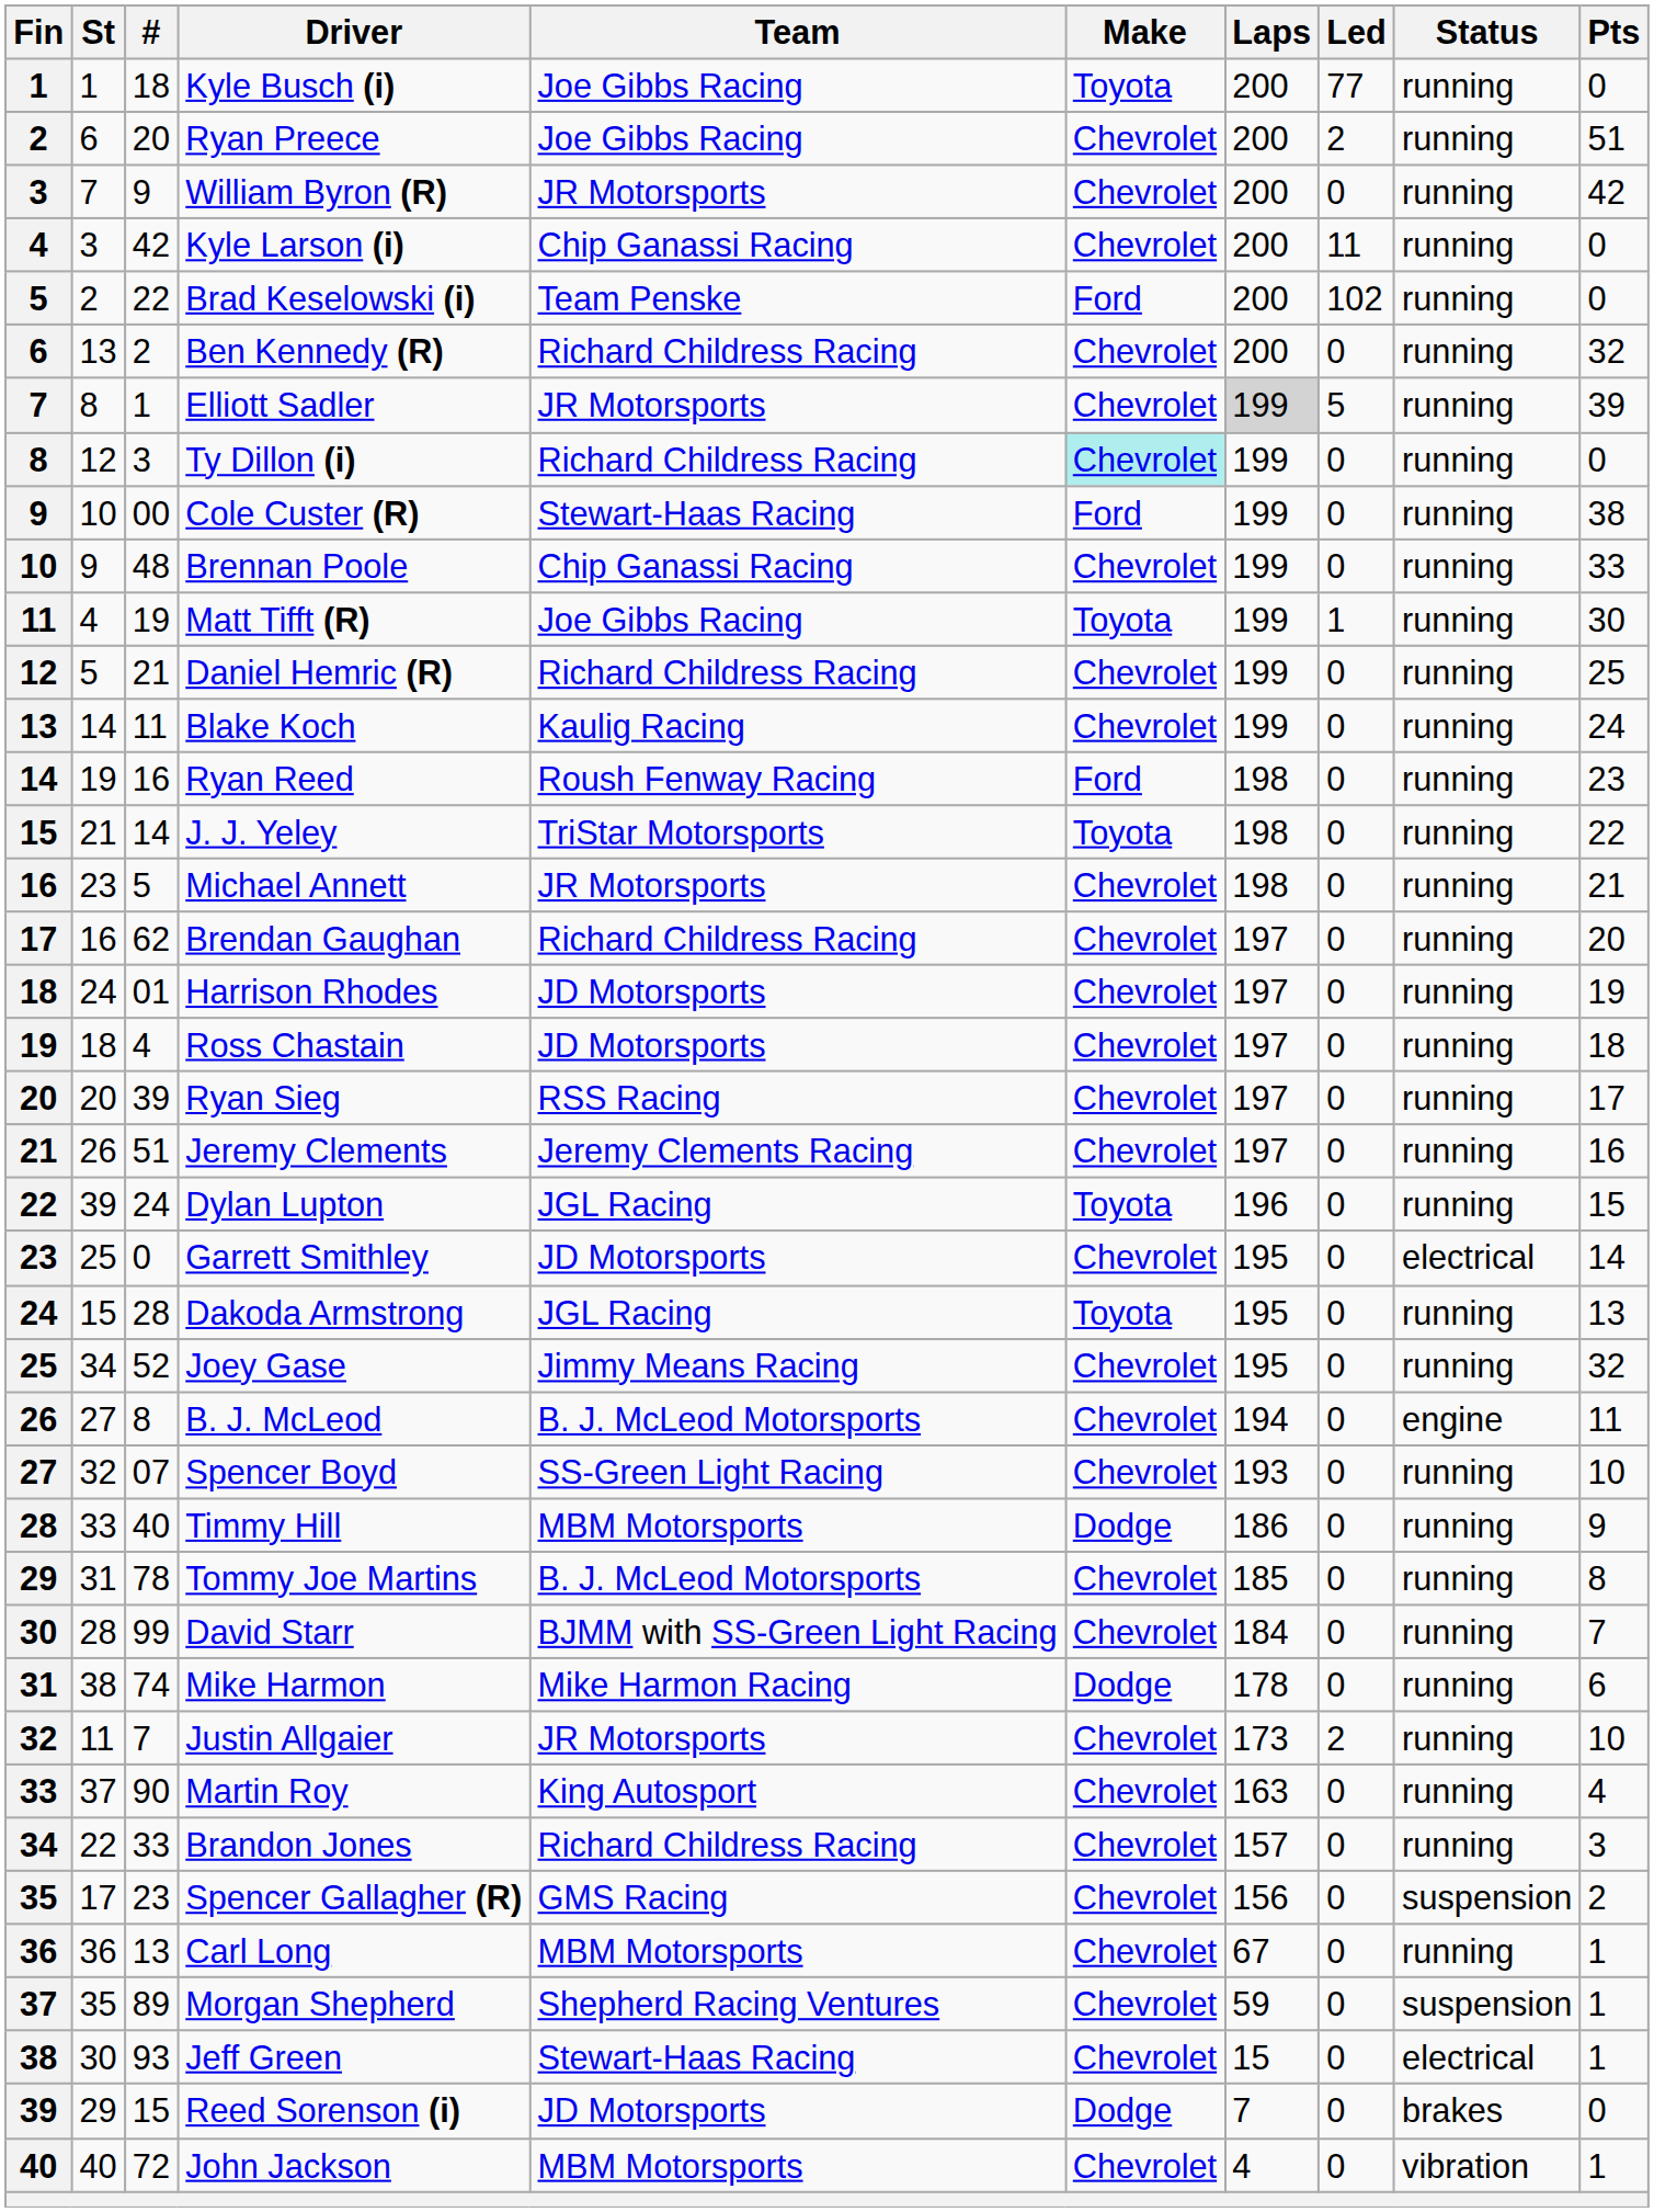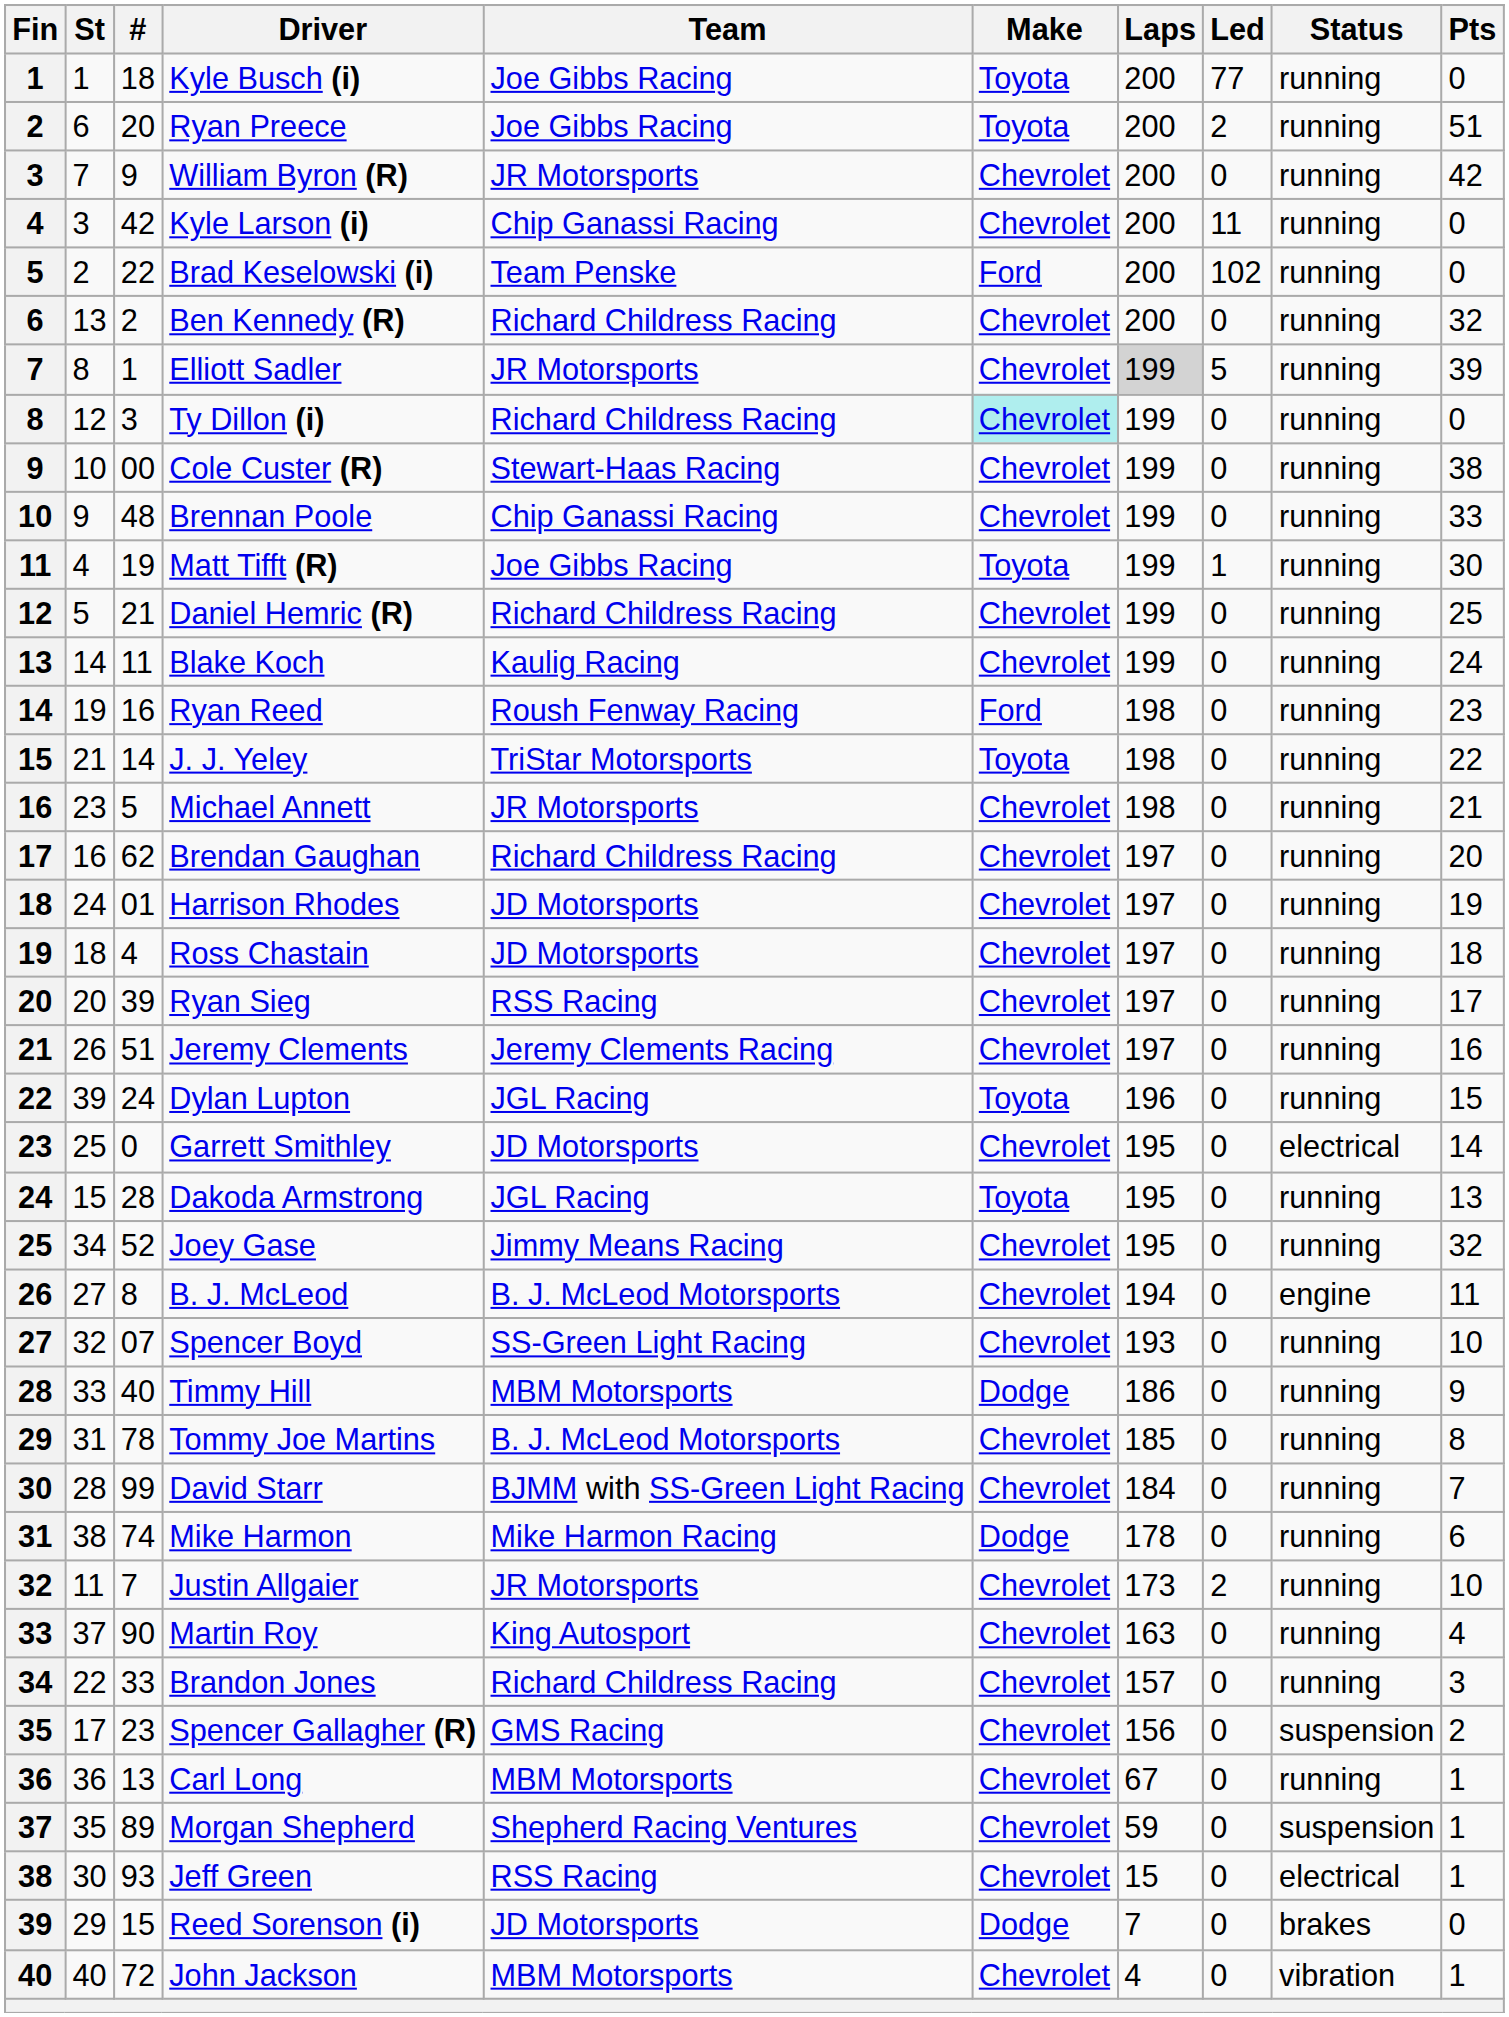 <table class="wikitable" style="font-size:95%">
 <tr>
 <th>Fin</th>
 <th>St</th>
 <th>#</th>
 <th>Driver</th>
 <th>Team</th>
 <th>Make</th>
 <th>Laps</th>
 <th>Led</th>
 <th>Status</th>
 <th>Pts</th>
 </tr>
 <tr>
 <th>1</th>
 <td>1</td>
 <td>18</td>
 <td><a href='#'>Kyle Busch</a> <strong>(i)</strong></td>
 <td><a href='#'>Joe Gibbs Racing</a></td>
 <td><a href='#'>Toyota</a></td>
 <td>200</td>
 <td>77</td>
 <td>running</td>
 <td>0</td>
 </tr>
 <tr>
 <th>2</th>
 <td>6</td>
 <td>20</td>
 <td><a href='#'>Ryan Preece</a></td>
 <td><a href='#'>Joe Gibbs Racing</a></td>
-<td><a href='#'>Chevrolet</a></td>
+<td><a href='#'>Toyota</a></td>
 <td>200</td>
 <td>2</td>
 <td>running</td>
 <td>51</td>
 </tr>
 <tr>
 <th>3</th>
 <td>7</td>
 <td>9</td>
 <td><a href='#'>William Byron</a> <strong>(R)</strong></td>
 <td><a href='#'>JR Motorsports</a></td>
 <td><a href='#'>Chevrolet</a></td>
 <td>200</td>
 <td>0</td>
 <td>running</td>
 <td>42</td>
 </tr>
 <tr>
 <th>4</th>
 <td>3</td>
 <td>42</td>
 <td><a href='#'>Kyle Larson</a> <strong>(i)</strong></td>
 <td><a href='#'>Chip Ganassi Racing</a></td>
 <td><a href='#'>Chevrolet</a></td>
 <td>200</td>
 <td>11</td>
 <td>running</td>
 <td>0</td>
 </tr>
 <tr>
 <th>5</th>
 <td>2</td>
 <td>22</td>
 <td><a href='#'>Brad Keselowski</a> <strong>(i)</strong></td>
 <td><a href='#'>Team Penske</a></td>
 <td><a href='#'>Ford</a></td>
 <td>200</td>
 <td>102</td>
 <td>running</td>
 <td>0</td>
 </tr>
 <tr>
 <th>6</th>
 <td>13</td>
 <td>2</td>
 <td><a href='#'>Ben Kennedy</a> <strong>(R)</strong></td>
 <td><a href='#'>Richard Childress Racing</a></td>
 <td><a href='#'>Chevrolet</a></td>
 <td>200</td>
 <td>0</td>
 <td>running</td>
 <td>32</td>
 </tr>
 <tr>
 <th>7</th>
 <td>8</td>
 <td>1</td>
 <td><a href='#'>Elliott Sadler</a></td>
 <td><a href='#'>JR Motorsports</a></td>
 <td><a href='#'>Chevrolet</a></td>
 <td style="background: lightgrey;">199</td>
 <td>5</td>
 <td>running</td>
 <td>39</td>
 </tr>
 <tr>
 <th>8</th>
 <td>12</td>
 <td>3</td>
 <td><a href='#'>Ty Dillon</a> <strong>(i)</strong></td>
 <td><a href='#'>Richard Childress Racing</a></td>
 <td style="background: paleturquoise;"><a href='#'>Chevrolet</a></td>
 <td>199</td>
 <td>0</td>
 <td>running</td>
 <td>0</td>
 </tr>
 <tr>
 <th>9</th>
 <td>10</td>
 <td>00</td>
 <td><a href='#'>Cole Custer</a> <strong>(R)</strong></td>
 <td><a href='#'>Stewart-Haas Racing</a></td>
-<td><a href='#'>Ford</a></td>
+<td><a href='#'>Chevrolet</a></td>
 <td>199</td>
 <td>0</td>
 <td>running</td>
 <td>38</td>
 </tr>
 <tr>
 <th>10</th>
 <td>9</td>
 <td>48</td>
 <td><a href='#'>Brennan Poole</a></td>
 <td><a href='#'>Chip Ganassi Racing</a></td>
 <td><a href='#'>Chevrolet</a></td>
 <td>199</td>
 <td>0</td>
 <td>running</td>
 <td>33</td>
 </tr>
 <tr>
 <th>11</th>
 <td>4</td>
 <td>19</td>
 <td><a href='#'>Matt Tifft</a> <strong>(R)</strong></td>
 <td><a href='#'>Joe Gibbs Racing</a></td>
 <td><a href='#'>Toyota</a></td>
 <td>199</td>
 <td>1</td>
 <td>running</td>
 <td>30</td>
 </tr>
 <tr>
 <th>12</th>
 <td>5</td>
 <td>21</td>
 <td><a href='#'>Daniel Hemric</a> <strong>(R)</strong></td>
 <td><a href='#'>Richard Childress Racing</a></td>
 <td><a href='#'>Chevrolet</a></td>
 <td>199</td>
 <td>0</td>
 <td>running</td>
 <td>25</td>
 </tr>
 <tr>
 <th>13</th>
 <td>14</td>
 <td>11</td>
 <td><a href='#'>Blake Koch</a></td>
 <td><a href='#'>Kaulig Racing</a></td>
 <td><a href='#'>Chevrolet</a></td>
 <td>199</td>
 <td>0</td>
 <td>running</td>
 <td>24</td>
 </tr>
 <tr>
 <th>14</th>
 <td>19</td>
 <td>16</td>
 <td><a href='#'>Ryan Reed</a></td>
 <td><a href='#'>Roush Fenway Racing</a></td>
 <td><a href='#'>Ford</a></td>
 <td>198</td>
 <td>0</td>
 <td>running</td>
 <td>23</td>
 </tr>
 <tr>
 <th>15</th>
 <td>21</td>
 <td>14</td>
 <td><a href='#'>J. J. Yeley</a></td>
 <td><a href='#'>TriStar Motorsports</a></td>
 <td><a href='#'>Toyota</a></td>
 <td>198</td>
 <td>0</td>
 <td>running</td>
 <td>22</td>
 </tr>
 <tr>
 <th>16</th>
 <td>23</td>
 <td>5</td>
 <td><a href='#'>Michael Annett</a></td>
 <td><a href='#'>JR Motorsports</a></td>
 <td><a href='#'>Chevrolet</a></td>
 <td>198</td>
 <td>0</td>
 <td>running</td>
 <td>21</td>
 </tr>
 <tr>
 <th>17</th>
 <td>16</td>
 <td>62</td>
 <td><a href='#'>Brendan Gaughan</a></td>
 <td><a href='#'>Richard Childress Racing</a></td>
 <td><a href='#'>Chevrolet</a></td>
 <td>197</td>
 <td>0</td>
 <td>running</td>
 <td>20</td>
 </tr>
 <tr>
 <th>18</th>
 <td>24</td>
 <td>01</td>
 <td><a href='#'>Harrison Rhodes</a></td>
 <td><a href='#'>JD Motorsports</a></td>
 <td><a href='#'>Chevrolet</a></td>
 <td>197</td>
 <td>0</td>
 <td>running</td>
 <td>19</td>
 </tr>
 <tr>
 <th>19</th>
 <td>18</td>
 <td>4</td>
 <td><a href='#'>Ross Chastain</a></td>
 <td><a href='#'>JD Motorsports</a></td>
 <td><a href='#'>Chevrolet</a></td>
 <td>197</td>
 <td>0</td>
 <td>running</td>
 <td>18</td>
 </tr>
 <tr>
 <th>20</th>
 <td>20</td>
 <td>39</td>
 <td><a href='#'>Ryan Sieg</a></td>
 <td><a href='#'>RSS Racing</a></td>
 <td><a href='#'>Chevrolet</a></td>
 <td>197</td>
 <td>0</td>
 <td>running</td>
 <td>17</td>
 </tr>
 <tr>
 <th>21</th>
 <td>26</td>
 <td>51</td>
 <td><a href='#'>Jeremy Clements</a></td>
 <td><a href='#'>Jeremy Clements Racing</a></td>
 <td><a href='#'>Chevrolet</a></td>
 <td>197</td>
 <td>0</td>
 <td>running</td>
 <td>16</td>
 </tr>
 <tr>
 <th>22</th>
 <td>39</td>
 <td>24</td>
 <td><a href='#'>Dylan Lupton</a></td>
 <td><a href='#'>JGL Racing</a></td>
 <td><a href='#'>Toyota</a></td>
 <td>196</td>
 <td>0</td>
 <td>running</td>
 <td>15</td>
 </tr>
 <tr>
 <th>23</th>
 <td>25</td>
 <td>0</td>
 <td><a href='#'>Garrett Smithley</a></td>
 <td><a href='#'>JD Motorsports</a></td>
 <td><a href='#'>Chevrolet</a></td>
 <td>195</td>
 <td>0</td>
 <td>electrical</td>
 <td>14</td>
 </tr>
 <tr>
 <th>24</th>
 <td>15</td>
 <td>28</td>
 <td><a href='#'>Dakoda Armstrong</a></td>
 <td><a href='#'>JGL Racing</a></td>
 <td><a href='#'>Toyota</a></td>
 <td>195</td>
 <td>0</td>
 <td>running</td>
 <td>13</td>
 </tr>
 <tr>
 <th>25</th>
 <td>34</td>
 <td>52</td>
 <td><a href='#'>Joey Gase</a></td>
 <td><a href='#'>Jimmy Means Racing</a></td>
 <td><a href='#'>Chevrolet</a></td>
 <td>195</td>
 <td>0</td>
 <td>running</td>
 <td>32</td>
 </tr>
 <tr>
 <th>26</th>
 <td>27</td>
 <td>8</td>
 <td><a href='#'>B. J. McLeod</a></td>
 <td><a href='#'>B. J. McLeod Motorsports</a></td>
 <td><a href='#'>Chevrolet</a></td>
 <td>194</td>
 <td>0</td>
 <td>engine</td>
 <td>11</td>
 </tr>
 <tr>
 <th>27</th>
 <td>32</td>
 <td>07</td>
 <td><a href='#'>Spencer Boyd</a></td>
 <td><a href='#'>SS-Green Light Racing</a></td>
 <td><a href='#'>Chevrolet</a></td>
 <td>193</td>
 <td>0</td>
 <td>running</td>
 <td>10</td>
 </tr>
 <tr>
 <th>28</th>
 <td>33</td>
 <td>40</td>
 <td><a href='#'>Timmy Hill</a></td>
 <td><a href='#'>MBM Motorsports</a></td>
 <td><a href='#'>Dodge</a></td>
 <td>186</td>
 <td>0</td>
 <td>running</td>
 <td>9</td>
 </tr>
 <tr>
 <th>29</th>
 <td>31</td>
 <td>78</td>
 <td><a href='#'>Tommy Joe Martins</a></td>
 <td><a href='#'>B. J. McLeod Motorsports</a></td>
 <td><a href='#'>Chevrolet</a></td>
 <td>185</td>
 <td>0</td>
 <td>running</td>
 <td>8</td>
 </tr>
 <tr>
 <th>30</th>
 <td>28</td>
 <td>99</td>
 <td><a href='#'>David Starr</a></td>
 <td><a href='#'>BJMM</a> with <a href='#'>SS-Green Light Racing</a></td>
 <td><a href='#'>Chevrolet</a></td>
 <td>184</td>
 <td>0</td>
 <td>running</td>
 <td>7</td>
 </tr>
 <tr>
 <th>31</th>
 <td>38</td>
 <td>74</td>
 <td><a href='#'>Mike Harmon</a></td>
 <td><a href='#'>Mike Harmon Racing</a></td>
 <td><a href='#'>Dodge</a></td>
 <td>178</td>
 <td>0</td>
 <td>running</td>
 <td>6</td>
 </tr>
 <tr>
 <th>32</th>
 <td>11</td>
 <td>7</td>
 <td><a href='#'>Justin Allgaier</a></td>
 <td><a href='#'>JR Motorsports</a></td>
 <td><a href='#'>Chevrolet</a></td>
 <td>173</td>
 <td>2</td>
 <td>running</td>
 <td>10</td>
 </tr>
 <tr>
 <th>33</th>
 <td>37</td>
 <td>90</td>
 <td><a href='#'>Martin Roy</a></td>
 <td><a href='#'>King Autosport</a></td>
 <td><a href='#'>Chevrolet</a></td>
 <td>163</td>
 <td>0</td>
 <td>running</td>
 <td>4</td>
 </tr>
 <tr>
 <th>34</th>
 <td>22</td>
 <td>33</td>
 <td><a href='#'>Brandon Jones</a></td>
 <td><a href='#'>Richard Childress Racing</a></td>
 <td><a href='#'>Chevrolet</a></td>
 <td>157</td>
 <td>0</td>
 <td>running</td>
 <td>3</td>
 </tr>
 <tr>
 <th>35</th>
 <td>17</td>
 <td>23</td>
 <td><a href='#'>Spencer Gallagher</a> <strong>(R)</strong></td>
 <td><a href='#'>GMS Racing</a></td>
 <td><a href='#'>Chevrolet</a></td>
 <td>156</td>
 <td>0</td>
 <td>suspension</td>
 <td>2</td>
 </tr>
 <tr>
 <th>36</th>
 <td>36</td>
 <td>13</td>
 <td><a href='#'>Carl Long</a></td>
 <td><a href='#'>MBM Motorsports</a></td>
 <td><a href='#'>Chevrolet</a></td>
 <td>67</td>
 <td>0</td>
 <td>running</td>
 <td>1</td>
 </tr>
 <tr>
 <th>37</th>
 <td>35</td>
 <td>89</td>
 <td><a href='#'>Morgan Shepherd</a></td>
 <td><a href='#'>Shepherd Racing Ventures</a></td>
 <td><a href='#'>Chevrolet</a></td>
 <td>59</td>
 <td>0</td>
 <td>suspension</td>
 <td>1</td>
 </tr>
 <tr>
 <th>38</th>
 <td>30</td>
 <td>93</td>
 <td><a href='#'>Jeff Green</a></td>
-<td><a href='#'>Stewart-Haas Racing</a></td>
+<td><a href='#'>RSS Racing</a></td>
 <td><a href='#'>Chevrolet</a></td>
 <td>15</td>
 <td>0</td>
 <td>electrical</td>
 <td>1</td>
 </tr>
 <tr>
 <th>39</th>
 <td>29</td>
 <td>15</td>
 <td><a href='#'>Reed Sorenson</a> <strong>(i)</strong></td>
 <td><a href='#'>JD Motorsports</a></td>
 <td><a href='#'>Dodge</a></td>
 <td>7</td>
 <td>0</td>
 <td>brakes</td>
 <td>0</td>
 </tr>
 <tr>
 <th>40</th>
 <td>40</td>
 <td>72</td>
 <td><a href='#'>John Jackson</a></td>
 <td><a href='#'>MBM Motorsports</a></td>
 <td><a href='#'>Chevrolet</a></td>
 <td>4</td>
 <td>0</td>
 <td>vibration</td>
 <td>1</td>
 </tr>
 <tr>
 <th colspan="10"></th>
 </tr>
 </table>
